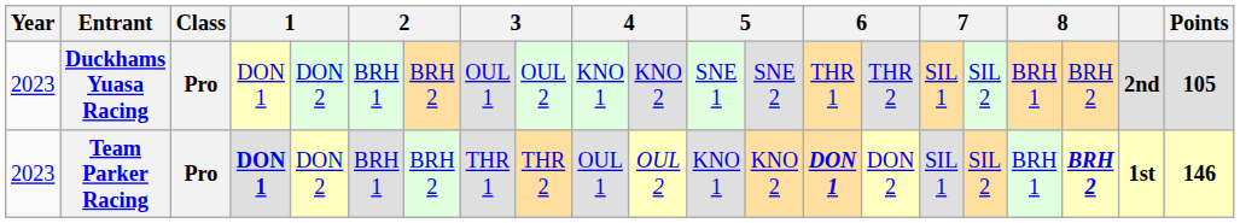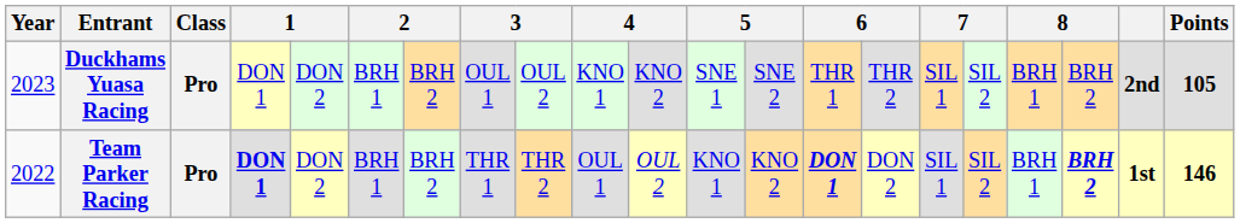 <table class="wikitable" style="font-size: 85%; text-align:center">
 <tr>
 <th>Year</th>
 <th>Entrant</th>
 <th>Class</th>
 <th colspan="2">1</th>
 <th colspan="2">2</th>
 <th colspan="2">3</th>
 <th colspan="2">4</th>
 <th colspan="2">5</th>
 <th colspan="2">6</th>
 <th colspan="2">7</th>
 <th colspan="2">8</th>
 <th></th>
 <th>Points</th>
 </tr>
 <tr>
 <td><a href='#'>2023</a></td>
 <th><a href='#'>Duckhams Yuasa Racing</a></th>
 <th>Pro</th>
 <td style="background:#FFFFBF;"><a href='#'>DON<br>1</a><br></td>
 <td style="background:#DFFFDF;"><a href='#'>DON<br>2</a><br></td>
 <td style="background:#DFFFDF;"><a href='#'>BRH<br>1</a><br></td>
 <td style="background:#FFDF9F;"><a href='#'>BRH<br>2</a><br></td>
 <td style="background:#DFDFDF;"><a href='#'>OUL<br>1</a><br></td>
 <td style="background:#DFFFDF;"><a href='#'>OUL<br>2</a><br></td>
 <td style="background:#DFFFDF;"><a href='#'>KNO<br>1</a><br></td>
 <td style="background:#DFDFDF;"><a href='#'>KNO<br>2</a><br></td>
 <td style="background:#DFFFDF;"><a href='#'>SNE<br>1</a><br></td>
 <td style="background:#DFDFDF;"><a href='#'>SNE<br>2</a><br></td>
 <td style="background:#FFDF9F;"><a href='#'>THR<br>1</a><br></td>
 <td style="background:#DFDFDF;"><a href='#'>THR<br>2</a><br></td>
 <td style="background:#FFDF9F;"><a href='#'>SIL<br>1</a><br></td>
 <td style="background:#DFFFDF;"><a href='#'>SIL<br>2</a><br></td>
 <td style="background:#FFDF9F;"><a href='#'>BRH<br>1</a><br></td>
 <td style="background:#FFDF9F;"><a href='#'>BRH<br>2</a><br></td>
 <th style="background:#DFDFDF;">2nd</th>
 <th style="background:#DFDFDF;">105</th>
 </tr>
 <tr>
-<td><a href='#'>2023</a></td>
+<td><a href='#'>2022</a></td>
 <th><a href='#'>Team Parker Racing</a></th>
 <th>Pro</th>
 <td style="background:#DFDFDF;"><strong><a href='#'>DON<br>1</a></strong><br></td>
 <td style="background:#FFFFBF;"><a href='#'>DON<br>2</a><br></td>
 <td style="background:#DFDFDF;"><a href='#'>BRH<br>1</a><br></td>
 <td style="background:#DFFFDF;"><a href='#'>BRH<br>2</a><br></td>
 <td style="background:#DFDFDF;"><a href='#'>THR<br>1</a><br></td>
 <td style="background:#FFDF9F;"><a href='#'>THR<br>2</a><br></td>
 <td style="background:#DFDFDF;"><a href='#'>OUL<br>1</a><br></td>
 <td style="background:#FFFFBF;"><em><a href='#'>OUL<br>2</a></em><br></td>
 <td style="background:#DFDFDF;"><a href='#'>KNO<br>1</a><br></td>
 <td style="background:#FFDF9F;"><a href='#'>KNO<br>2</a><br></td>
 <td style="background:#FFDF9F;"><strong><em><a href='#'>DON<br>1</a></em></strong><br></td>
 <td style="background:#FFFFBF;"><a href='#'>DON<br>2</a><br></td>
 <td style="background:#DFDFDF;"><a href='#'>SIL<br>1</a><br></td>
 <td style="background:#FFDF9F;"><a href='#'>SIL<br>2</a><br></td>
 <td style="background:#DFFFDF;"><a href='#'>BRH<br>1</a><br></td>
 <td style="background:#FFFFBF;"><strong><em><a href='#'>BRH<br>2</a></em></strong><br></td>
 <th style="background:#FFFFBF;">1st</th>
 <th style="background:#FFFFBF;">146</th>
 </tr>
 </table>
